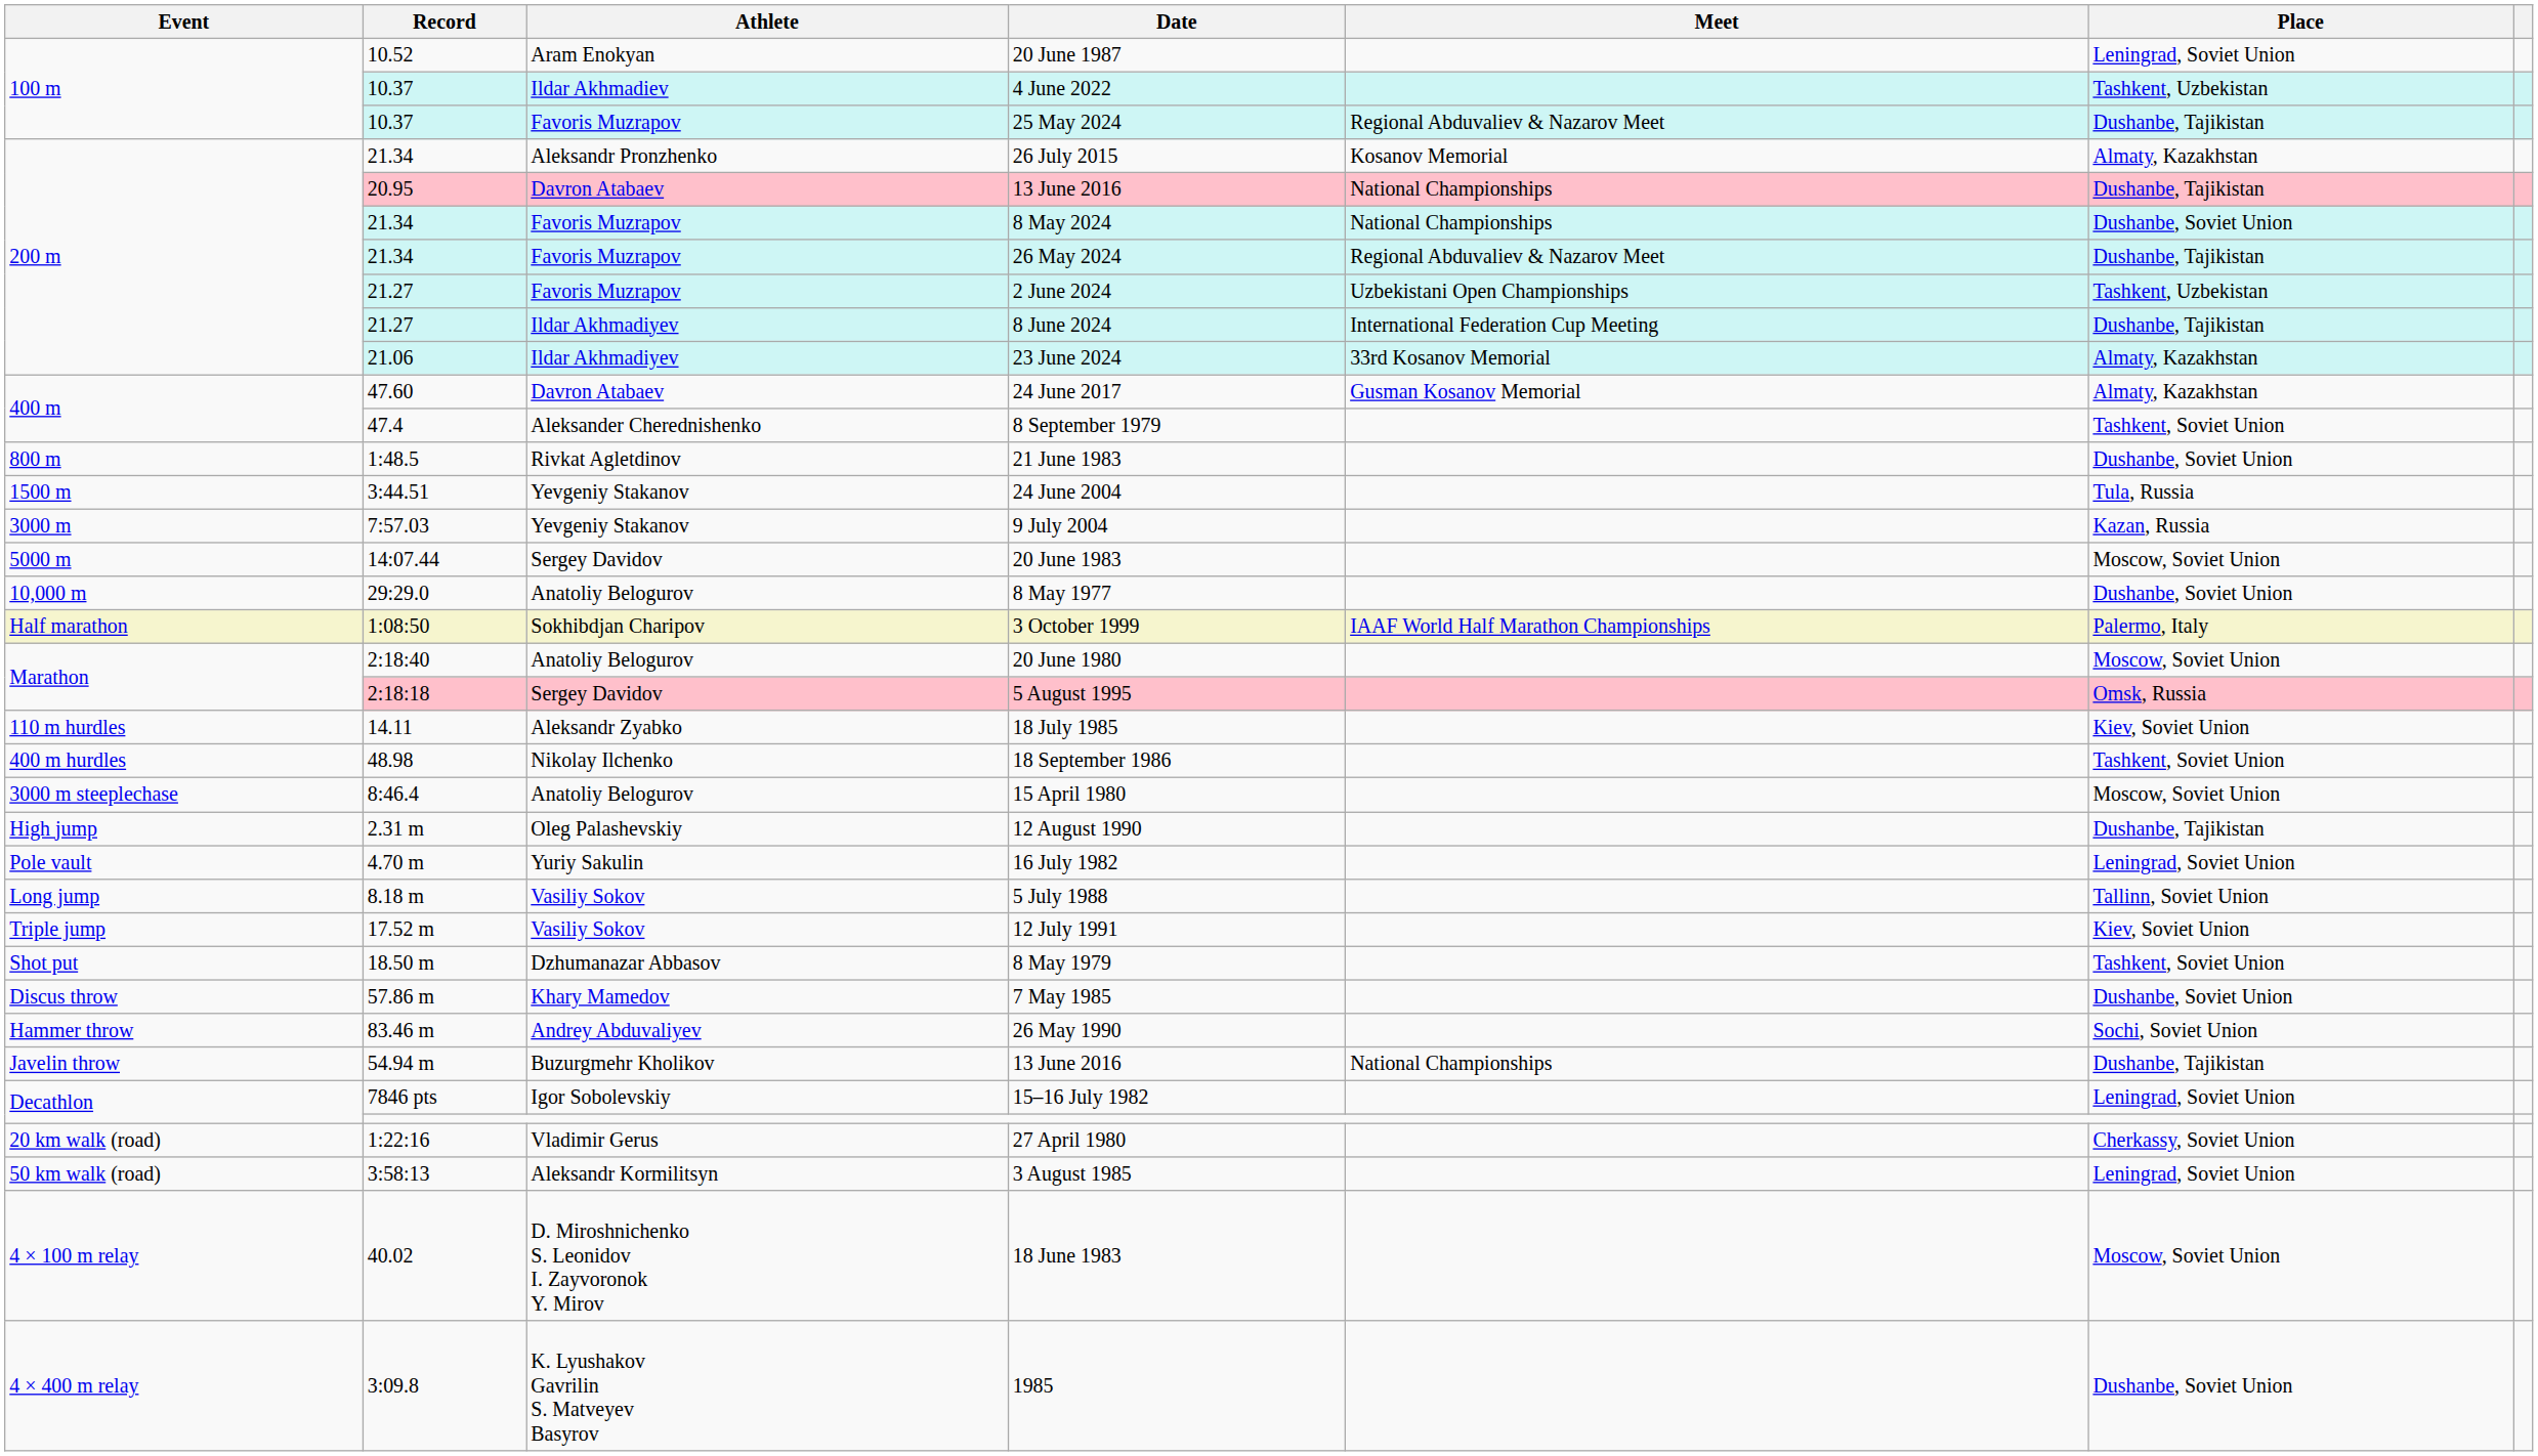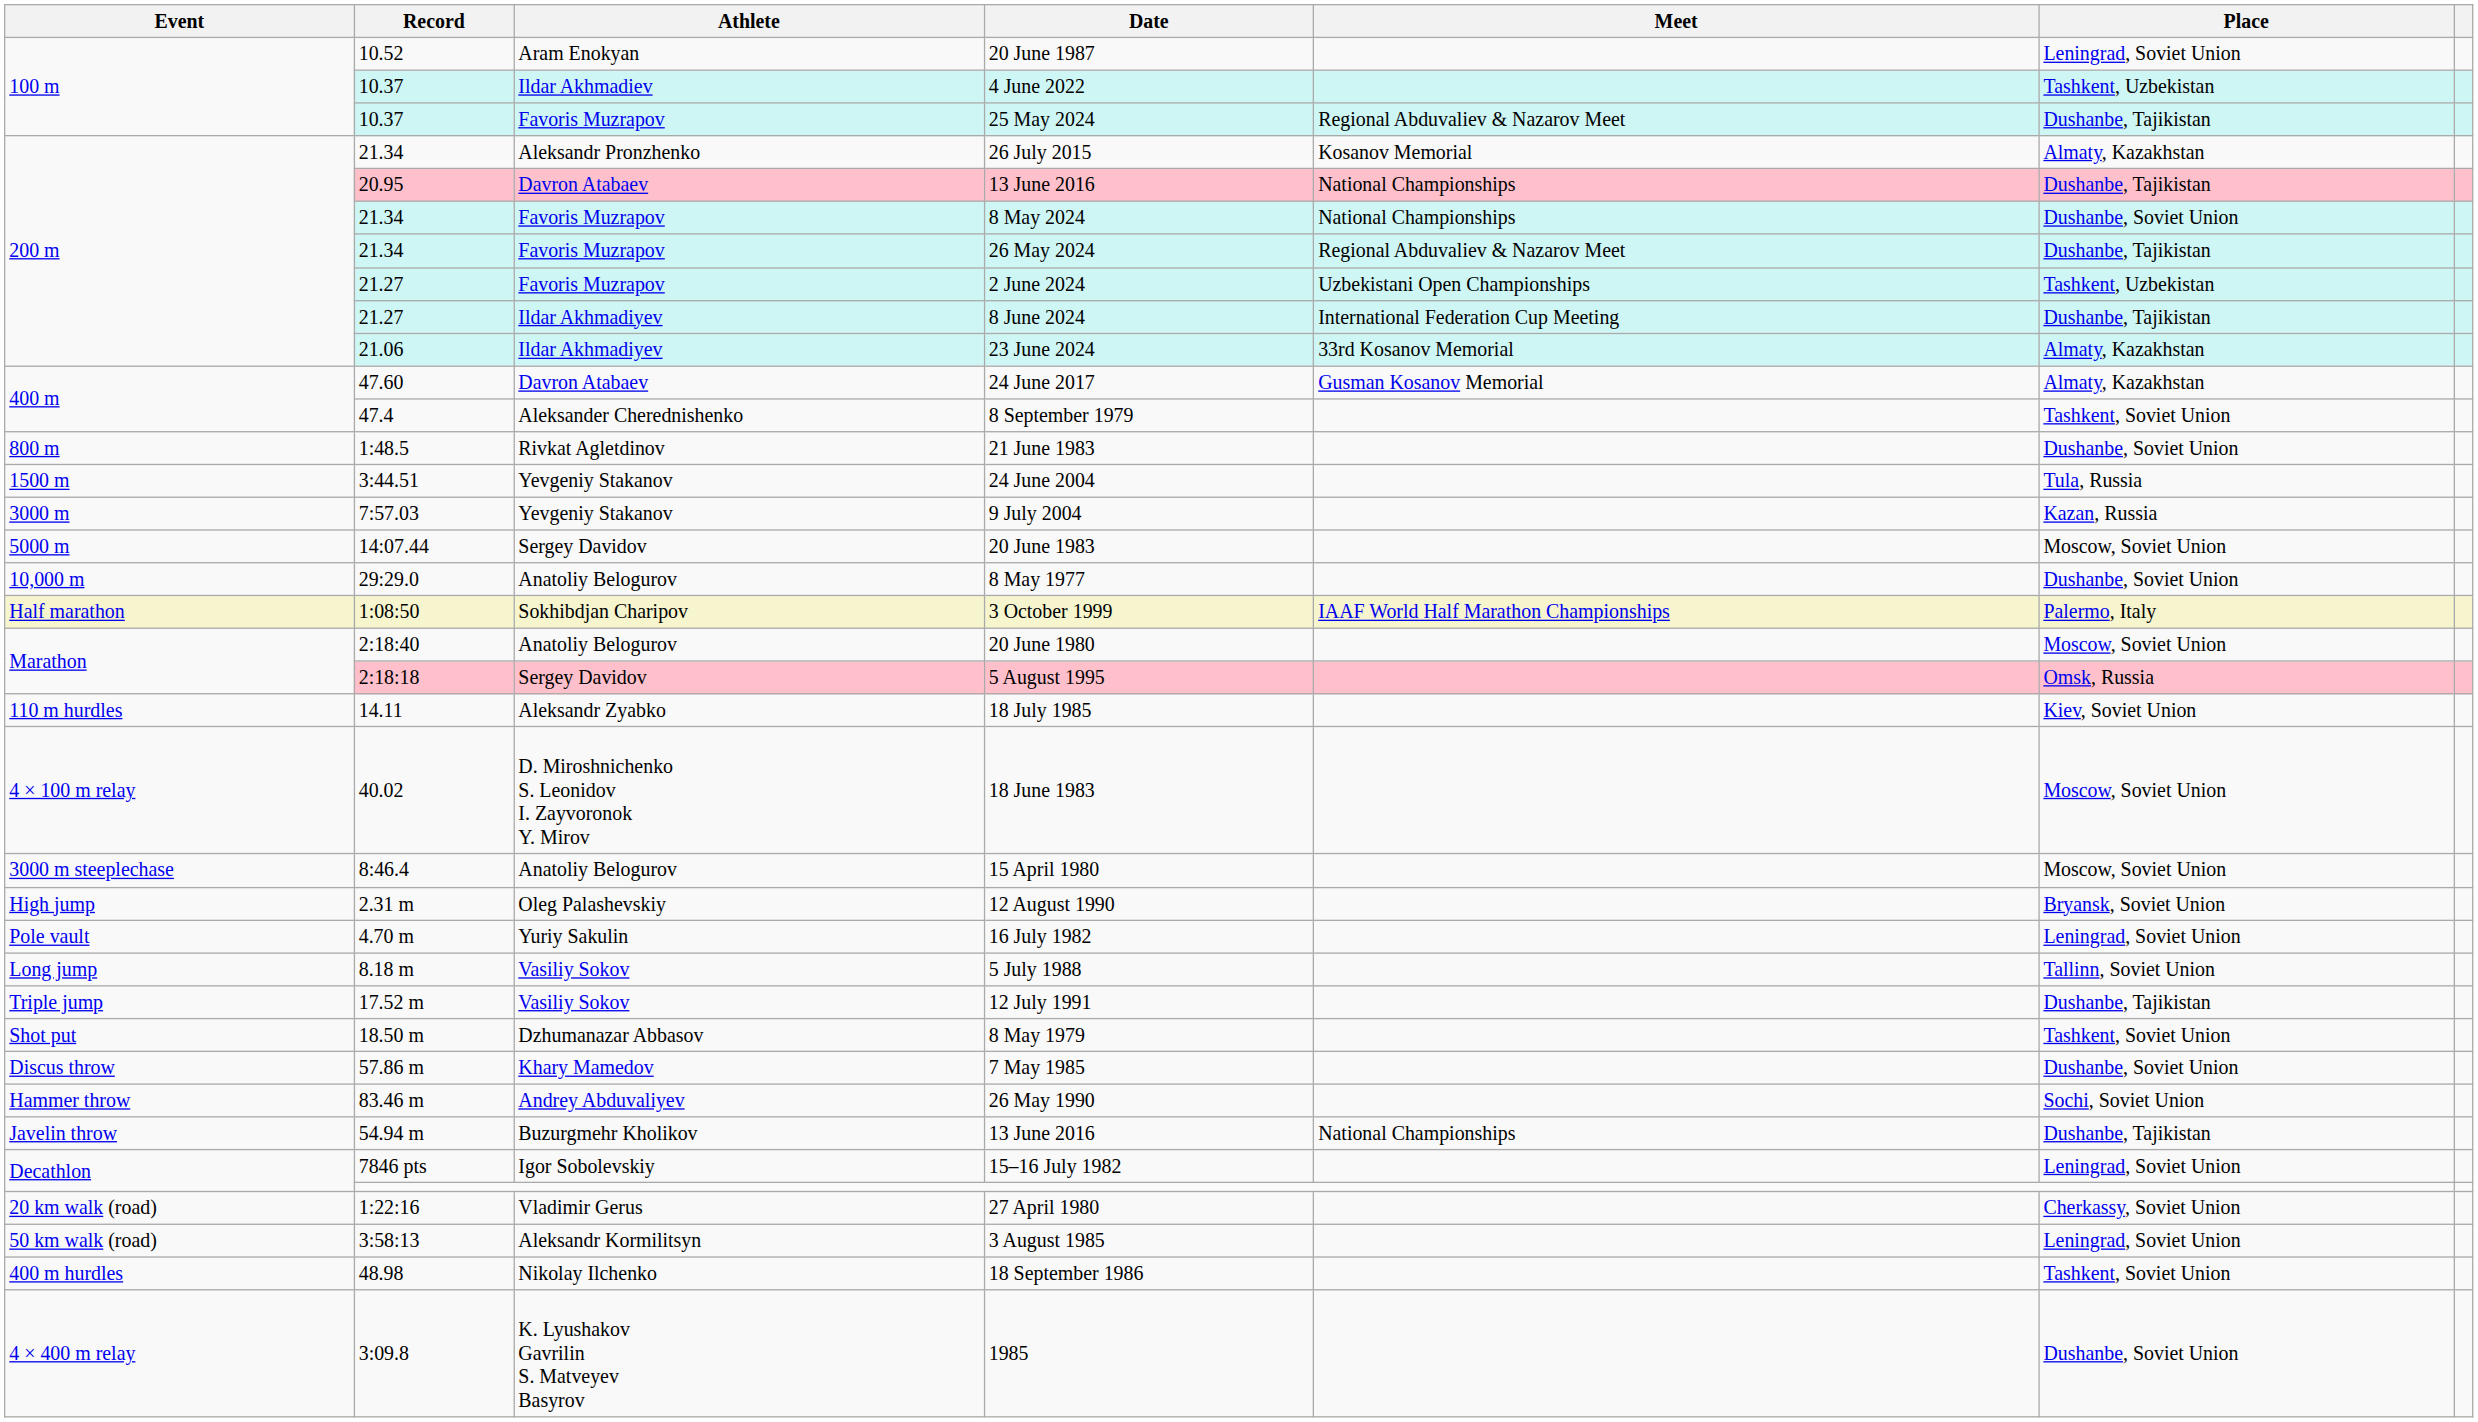 <table class="wikitable" style="font-size:95%; width: 95%;">
 <tr>
 <th>Event</th>
 <th>Record</th>
 <th>Athlete</th>
 <th>Date</th>
 <th>Meet</th>
 <th>Place</th>
 <th></th>
 </tr>
 <tr>
 <td rowspan=3><a href='#'>100 m</a></td>
 <td>10.52 </td>
 <td>Aram Enokyan</td>
 <td>20 June 1987</td>
 <td></td>
 <td><a href='#'>Leningrad</a>, Soviet Union</td>
 <td></td>
 </tr>
 <tr bgcolor=#CEF6F5>
 <td>10.37 </td>
 <td><a href='#'>Ildar Akhmadiev</a></td>
 <td>4 June 2022</td>
 <td></td>
 <td><a href='#'>Tashkent</a>, Uzbekistan</td>
 <td></td>
 </tr>
 <tr bgcolor=#CEF6F5>
 <td>10.37 </td>
 <td><a href='#'>Favoris Muzrapov</a></td>
 <td>25 May 2024</td>
 <td>Regional Abduvaliev & Nazarov Meet</td>
 <td><a href='#'>Dushanbe</a>, Tajikistan</td>
 <td></td>
 </tr>
 <tr>
 <td rowspan=7><a href='#'>200 m</a></td>
 <td>21.34 </td>
 <td>Aleksandr Pronzhenko</td>
 <td>26 July 2015</td>
 <td>Kosanov Memorial</td>
 <td><a href='#'>Almaty</a>, Kazakhstan</td>
 <td></td>
 </tr>
 <tr style="background:pink">
 <td>20.95 </td>
 <td><a href='#'>Davron Atabaev</a></td>
 <td>13 June 2016</td>
 <td>National Championships</td>
 <td><a href='#'>Dushanbe</a>, Tajikistan</td>
 <td></td>
 </tr>
 <tr bgcolor=#CEF6F5>
 <td>21.34 </td>
 <td><a href='#'>Favoris Muzrapov</a></td>
 <td>8 May 2024</td>
 <td>National Championships</td>
 <td><a href='#'>Dushanbe</a>, Soviet Union</td>
 <td></td>
 </tr>
 <tr bgcolor=#CEF6F5>
 <td>21.34 </td>
 <td><a href='#'>Favoris Muzrapov</a></td>
 <td>26 May 2024</td>
 <td>Regional Abduvaliev & Nazarov Meet</td>
 <td><a href='#'>Dushanbe</a>, Tajikistan</td>
 <td></td>
 </tr>
 <tr bgcolor="#CEF6F5">
 <td>21.27 </td>
 <td><a href='#'>Favoris Muzrapov</a></td>
 <td>2 June 2024</td>
 <td>Uzbekistani Open Championships</td>
 <td><a href='#'>Tashkent</a>, Uzbekistan</td>
 <td></td>
 </tr>
 <tr bgcolor=#CEF6F5>
 <td>21.27 </td>
 <td><a href='#'>Ildar Akhmadiyev</a></td>
 <td>8 June 2024</td>
 <td>International Federation Cup Meeting</td>
 <td><a href='#'>Dushanbe</a>, Tajikistan</td>
 <td></td>
 </tr>
 <tr bgcolor=#CEF6F5>
 <td>21.06 </td>
 <td><a href='#'>Ildar Akhmadiyev</a></td>
 <td>23 June 2024</td>
 <td>33rd Kosanov Memorial</td>
 <td><a href='#'>Almaty</a>, Kazakhstan</td>
 <td></td>
 </tr>
 <tr>
 <td rowspan=2><a href='#'>400 m</a></td>
 <td>47.60</td>
 <td><a href='#'>Davron Atabaev</a></td>
 <td>24 June 2017</td>
 <td><a href='#'>Gusman Kosanov</a> Memorial</td>
 <td><a href='#'>Almaty</a>, Kazakhstan</td>
 <td></td>
 </tr>
 <tr>
 <td>47.4 </td>
 <td>Aleksander Cherednishenko</td>
 <td>8 September 1979</td>
 <td></td>
 <td><a href='#'>Tashkent</a>, Soviet Union</td>
 <td></td>
 </tr>
 <tr>
 <td><a href='#'>800 m</a></td>
 <td>1:48.5 </td>
 <td>Rivkat Agletdinov</td>
 <td>21 June 1983</td>
 <td></td>
 <td><a href='#'>Dushanbe</a>, Soviet Union</td>
 <td></td>
 </tr>
 <tr>
 <td><a href='#'>1500 m</a></td>
 <td>3:44.51</td>
 <td>Yevgeniy Stakanov</td>
 <td>24 June 2004</td>
 <td></td>
 <td><a href='#'>Tula</a>, Russia</td>
 <td></td>
 </tr>
 <tr>
 <td><a href='#'>3000 m</a></td>
 <td>7:57.03</td>
 <td>Yevgeniy Stakanov</td>
 <td>9 July 2004</td>
 <td></td>
 <td><a href='#'>Kazan</a>, Russia</td>
 <td></td>
 </tr>
 <tr>
 <td><a href='#'>5000 m</a></td>
 <td>14:07.44</td>
 <td>Sergey Davidov</td>
 <td>20 June 1983</td>
 <td></td>
 <td>Moscow, Soviet Union</td>
 <td></td>
 </tr>
 <tr>
 <td><a href='#'>10,000 m</a></td>
 <td>29:29.0 </td>
 <td>Anatoliy Belogurov</td>
 <td>8 May 1977</td>
 <td></td>
 <td><a href='#'>Dushanbe</a>, Soviet Union</td>
 <td></td>
 </tr>
 <tr style="background:#f6F5CE;">
 <td><a href='#'>Half marathon</a></td>
 <td>1:08:50</td>
 <td>Sokhibdjan Charipov</td>
 <td>3 October 1999</td>
 <td><a href='#'>IAAF World Half Marathon Championships</a></td>
 <td><a href='#'>Palermo</a>, Italy</td>
 <td></td>
 </tr>
 <tr>
 <td rowspan=2><a href='#'>Marathon</a></td>
 <td>2:18:40</td>
 <td>Anatoliy Belogurov</td>
 <td>20 June 1980</td>
 <td></td>
 <td><a href='#'>Moscow</a>, Soviet Union</td>
 <td></td>
 </tr>
 <tr style="background:pink">
 <td>2:18:18</td>
 <td>Sergey Davidov</td>
 <td>5 August 1995</td>
 <td></td>
 <td><a href='#'>Omsk</a>, Russia</td>
 <td></td>
 </tr>
 <tr>
 <td><a href='#'>110 m hurdles</a></td>
 <td>14.11 </td>
 <td>Aleksandr Zyabko</td>
 <td>18 July 1985</td>
 <td></td>
 <td><a href='#'>Kiev</a>, Soviet Union</td>
 <td></td>
 </tr>
 <tr>
-<td><a href='#'>400 m hurdles</a></td>
-<td>48.98</td>
-<td>Nikolay Ilchenko</td>
-<td>18 September 1986</td>
+<td><a href='#'>4 × 100 m relay</a></td>
+<td>40.02</td>
+<td><br>D. Miroshnichenko<br>S. Leonidov<br>I. Zayvoronok<br>Y. Mirov</td>
+<td>18 June 1983</td>
 <td></td>
-<td><a href='#'>Tashkent</a>, Soviet Union</td>
+<td><a href='#'>Moscow</a>, Soviet Union</td>
 <td></td>
 </tr>
 <tr>
 <td><a href='#'>3000 m steeplechase</a></td>
 <td>8:46.4 </td>
 <td>Anatoliy Belogurov</td>
 <td>15 April 1980</td>
 <td></td>
 <td>Moscow, Soviet Union</td>
 <td></td>
 </tr>
 <tr>
 <td><a href='#'>High jump</a></td>
 <td>2.31 m</td>
 <td>Oleg Palashevskiy</td>
 <td>12 August 1990</td>
 <td></td>
-<td><a href='#'>Dushanbe</a>, Tajikistan</td>
+<td><a href='#'>Bryansk</a>, Soviet Union</td>
 <td></td>
 </tr>
 <tr>
 <td><a href='#'>Pole vault</a></td>
 <td>4.70 m</td>
 <td>Yuriy Sakulin</td>
 <td>16 July 1982</td>
 <td></td>
 <td><a href='#'>Leningrad</a>, Soviet Union</td>
 <td></td>
 </tr>
 <tr>
 <td><a href='#'>Long jump</a></td>
 <td>8.18 m</td>
 <td><a href='#'>Vasiliy Sokov</a></td>
 <td>5 July 1988</td>
 <td></td>
 <td><a href='#'>Tallinn</a>, Soviet Union</td>
 <td></td>
 </tr>
 <tr>
 <td><a href='#'>Triple jump</a></td>
 <td>17.52 m</td>
 <td><a href='#'>Vasiliy Sokov</a></td>
 <td>12 July 1991</td>
 <td></td>
-<td><a href='#'>Kiev</a>, Soviet Union</td>
+<td><a href='#'>Dushanbe</a>, Tajikistan</td>
 <td></td>
 </tr>
 <tr>
 <td><a href='#'>Shot put</a></td>
 <td>18.50 m</td>
 <td>Dzhumanazar Abbasov</td>
 <td>8 May 1979</td>
 <td></td>
 <td><a href='#'>Tashkent</a>, Soviet Union</td>
 <td></td>
 </tr>
 <tr>
 <td><a href='#'>Discus throw</a></td>
 <td>57.86 m</td>
 <td><a href='#'>Khary Mamedov</a></td>
 <td>7 May 1985</td>
 <td></td>
 <td><a href='#'>Dushanbe</a>, Soviet Union</td>
 <td></td>
 </tr>
 <tr>
 <td><a href='#'>Hammer throw</a></td>
 <td>83.46 m</td>
 <td><a href='#'>Andrey Abduvaliyev</a></td>
 <td>26 May 1990</td>
 <td></td>
 <td><a href='#'>Sochi</a>, Soviet Union</td>
 <td></td>
 </tr>
 <tr>
 <td><a href='#'>Javelin throw</a></td>
 <td>54.94 m</td>
 <td>Buzurgmehr Kholikov</td>
 <td>13 June 2016 </td>
 <td>National Championships</td>
 <td><a href='#'>Dushanbe</a>, Tajikistan</td>
 <td></td>
 </tr>
 <tr>
 <td rowspan=2><a href='#'>Decathlon</a></td>
 <td>7846 pts</td>
 <td>Igor Sobolevskiy</td>
 <td>15–16 July 1982</td>
 <td></td>
 <td><a href='#'>Leningrad</a>, Soviet Union</td>
 <td></td>
 </tr>
 <tr>
 <td colspan=5></td>
 <td></td>
 </tr>
 <tr>
 <td><a href='#'>20 km walk</a> (road)</td>
 <td>1:22:16</td>
 <td>Vladimir Gerus</td>
 <td>27 April 1980</td>
 <td></td>
 <td><a href='#'>Cherkassy</a>, Soviet Union</td>
 <td></td>
 </tr>
 <tr>
 <td><a href='#'>50 km walk</a> (road)</td>
 <td>3:58:13</td>
 <td>Aleksandr Kormilitsyn</td>
 <td>3 August 1985</td>
 <td></td>
 <td><a href='#'>Leningrad</a>, Soviet Union</td>
 <td></td>
 </tr>
 <tr>
-<td><a href='#'>4 × 100 m relay</a></td>
-<td>40.02</td>
-<td><br>D. Miroshnichenko<br>S. Leonidov<br>I. Zayvoronok<br>Y. Mirov</td>
-<td>18 June 1983</td>
+<td><a href='#'>400 m hurdles</a></td>
+<td>48.98</td>
+<td>Nikolay Ilchenko</td>
+<td>18 September 1986</td>
 <td></td>
-<td><a href='#'>Moscow</a>, Soviet Union</td>
+<td><a href='#'>Tashkent</a>, Soviet Union</td>
 <td></td>
 </tr>
 <tr>
 <td><a href='#'>4 × 400 m relay</a></td>
 <td>3:09.8 </td>
 <td><br>K. Lyushakov<br>Gavrilin<br>S. Matveyev<br>Basyrov</td>
 <td>1985</td>
 <td></td>
 <td><a href='#'>Dushanbe</a>, Soviet Union</td>
 <td></td>
 </tr>
 </table>
